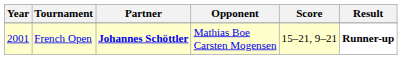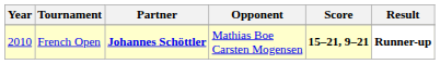 <table class="sortable wikitable" style="font-size: 90%;">
 <tr>
 <th>Year</th>
 <th>Tournament</th>
 <th>Partner</th>
 <th>Opponent</th>
 <th>Score</th>
 <th>Result</th>
 </tr>
 <tr>
 </tr>
 <tr style="background:#FFFFCC">
-<td align="center"><a href='#'>2001</a></td>
+<td align="center"><a href='#'>2010</a></td>
 <td align="left"><a href='#'>French Open</a></td>
 <td align="left"><strong> <a href='#'>Johannes Schöttler</a></strong></td>
 <td align="left"> <a href='#'>Mathias Boe</a><br> <a href='#'>Carsten Mogensen</a></td>
-<td align="left">15–21, 9–21</td>
+<td align="left"><strong>15–21, 9–21</strong></td>
 <td style="text-align: left; background:white"> <strong>Runner-up</strong></td>
 </tr>
 </table>
